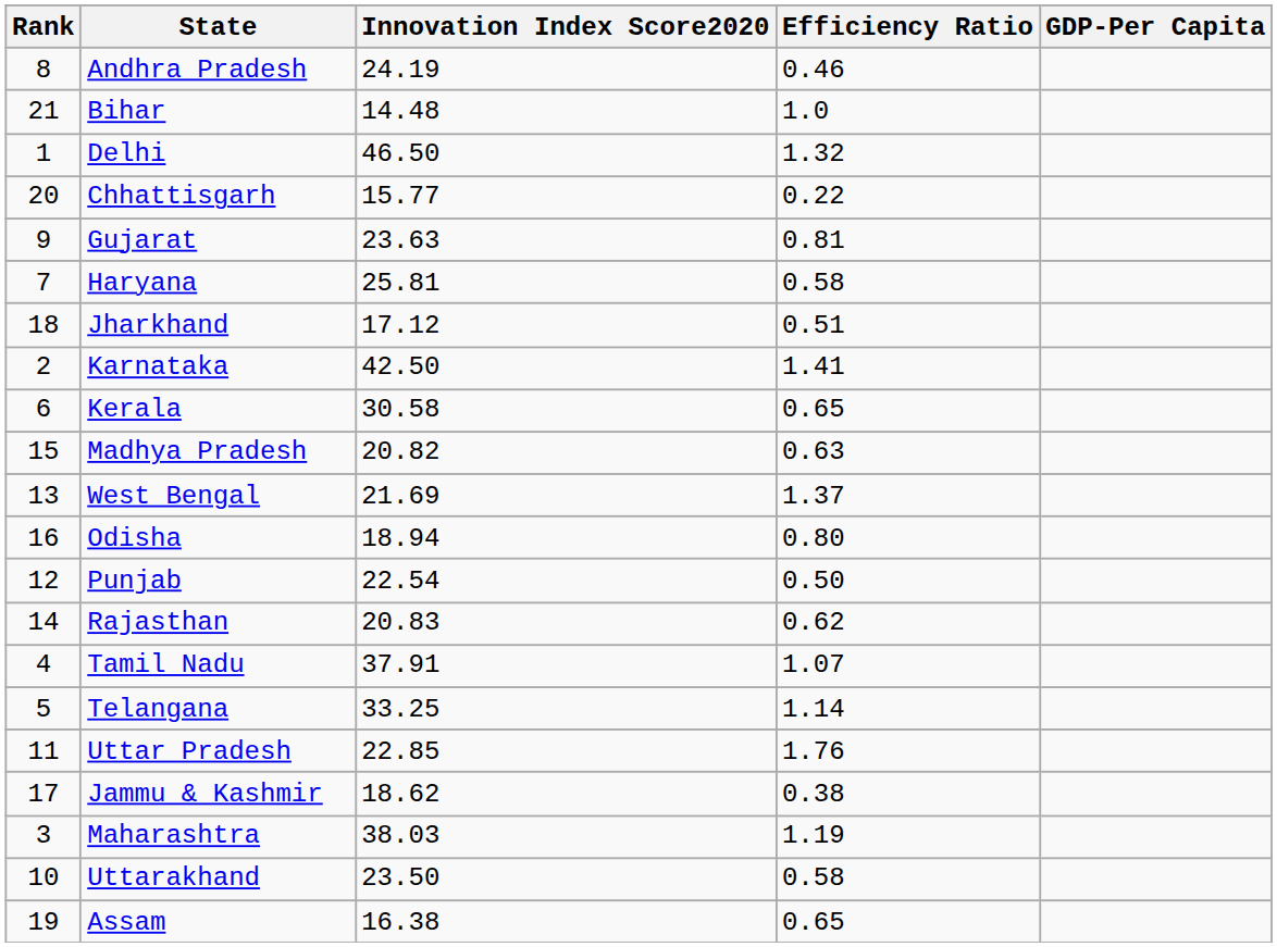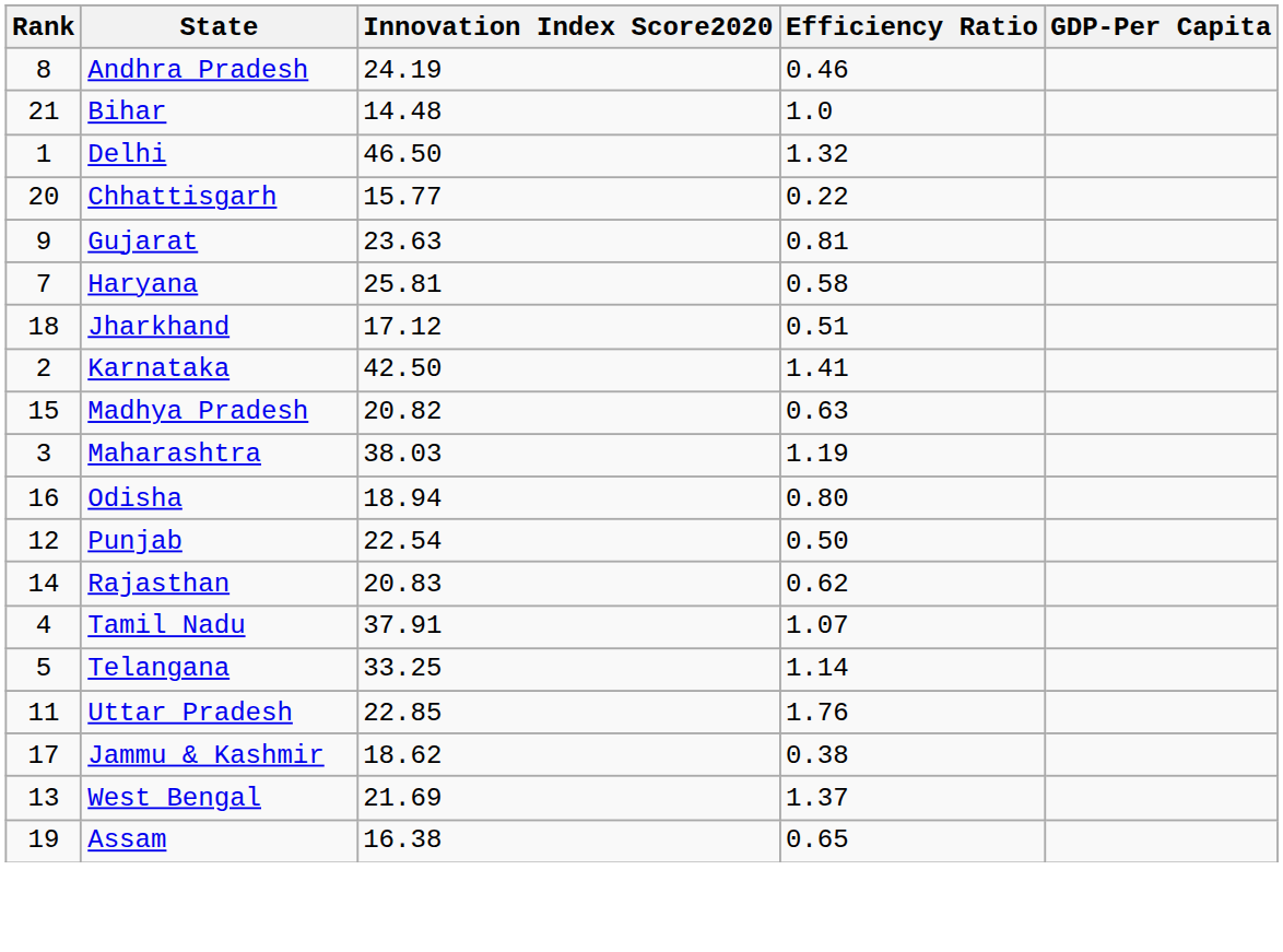 <table class="wikitable sortable" style="margin-left: auto; margin-right: auto; border: none;">
 <tr>
 <th scope="col" data-sort-type="number">Rank</th>
 <th scope="col" style="width:130px;">State<br></th>
 <th scope="col" data-sort-type="number">Innovation Index Score2020<br></th>
 <th scope="col" data-sort-type="number">Efficiency Ratio</th>
 <th scope="col" data-sort-type="number">GDP-Per Capita</th>
 </tr>
 <tr align=left>
 <td align=center>8</td>
 <td align="left"><a href='#'>Andhra Pradesh</a><br></td>
 <td>24.19</td>
 <td>0.46</td>
 <td></td>
 </tr>
 <tr>
 <td align=center>21</td>
 <td align="left"><a href='#'>Bihar</a><br></td>
 <td>14.48</td>
 <td>1.0</td>
 <td></td>
 </tr>
 <tr>
 <td align=center>1</td>
 <td align="left"><a href='#'>Delhi</a><br></td>
 <td>46.50</td>
 <td>1.32</td>
 <td></td>
 </tr>
 <tr>
 <td align=center>20</td>
 <td align="left"><a href='#'>Chhattisgarh</a><br></td>
 <td>15.77</td>
 <td>0.22</td>
 <td></td>
 </tr>
 <tr>
 <td align=center>9</td>
 <td align=left><a href='#'>Gujarat</a><br></td>
 <td>23.63</td>
 <td>0.81</td>
 <td></td>
 </tr>
 <tr>
 <td align=center>7</td>
 <td align="left"><a href='#'>Haryana</a><br></td>
 <td>25.81</td>
 <td>0.58</td>
 <td></td>
 </tr>
 <tr>
 <td align=center>18</td>
 <td align="left"><a href='#'>Jharkhand</a><br></td>
 <td>17.12</td>
 <td>0.51</td>
 <td></td>
 </tr>
 <tr>
 <td align=center>2</td>
 <td align=left><a href='#'>Karnataka</a><br></td>
 <td>42.50</td>
 <td>1.41</td>
 <td></td>
 </tr>
 <tr>
-<td align=center>6</td>
-<td align=left><a href='#'>Kerala</a><br></td>
-<td>30.58</td>
-<td>0.65</td>
-<td></td>
-</tr>
-<tr>
 <td align=center>15</td>
 <td align=left><a href='#'>Madhya Pradesh</a><br></td>
 <td>20.82</td>
 <td>0.63</td>
 <td></td>
 </tr>
 <tr>
-<td align=center>13</td>
-<td align=left><a href='#'>West Bengal</a><br></td>
-<td>21.69</td>
-<td>1.37</td>
+<td align=center>3</td>
+<td align=left><a href='#'>Maharashtra</a><br></td>
+<td>38.03</td>
+<td>1.19</td>
 <td></td>
 </tr>
 <tr>
 <td align=center>16</td>
 <td align=left><a href='#'>Odisha</a><br></td>
 <td>18.94</td>
 <td>0.80</td>
 <td></td>
 </tr>
 <tr>
 <td align=center>12</td>
 <td align=left><a href='#'>Punjab</a><br></td>
 <td>22.54</td>
 <td>0.50</td>
 <td></td>
 </tr>
 <tr>
 <td align=center>14</td>
 <td align=left><a href='#'>Rajasthan</a><br></td>
 <td>20.83</td>
 <td>0.62</td>
 <td></td>
 </tr>
 <tr>
 <td align=center>4</td>
 <td align=left><a href='#'>Tamil Nadu</a><br></td>
 <td>37.91</td>
 <td>1.07</td>
 <td></td>
 </tr>
 <tr>
 <td align=center>5</td>
 <td align=left><a href='#'>Telangana</a><br></td>
 <td>33.25</td>
 <td>1.14</td>
 <td></td>
 </tr>
 <tr>
 <td align=center>11</td>
 <td align=left><a href='#'>Uttar Pradesh</a><br></td>
 <td>22.85</td>
 <td>1.76</td>
 <td></td>
 </tr>
 <tr>
 <td align=center>17</td>
 <td align=left><a href='#'>Jammu & Kashmir</a><br></td>
 <td>18.62</td>
 <td>0.38</td>
 <td></td>
 </tr>
 <tr>
-<td align=center>3</td>
-<td align=left><a href='#'>Maharashtra</a><br></td>
-<td>38.03</td>
-<td>1.19</td>
-<td></td>
-</tr>
-<tr>
-<td align=center>10</td>
-<td align=left><a href='#'>Uttarakhand</a><br></td>
-<td>23.50</td>
-<td>0.58</td>
+<td align=center>13</td>
+<td align=left><a href='#'>West Bengal</a><br></td>
+<td>21.69</td>
+<td>1.37</td>
 <td></td>
 </tr>
 <tr>
 <td align=center>19</td>
 <td align=left><a href='#'>Assam</a><br></td>
 <td>16.38</td>
 <td>0.65</td>
 <td></td>
 </tr>
 <tr>
 </tr>
 </table>
